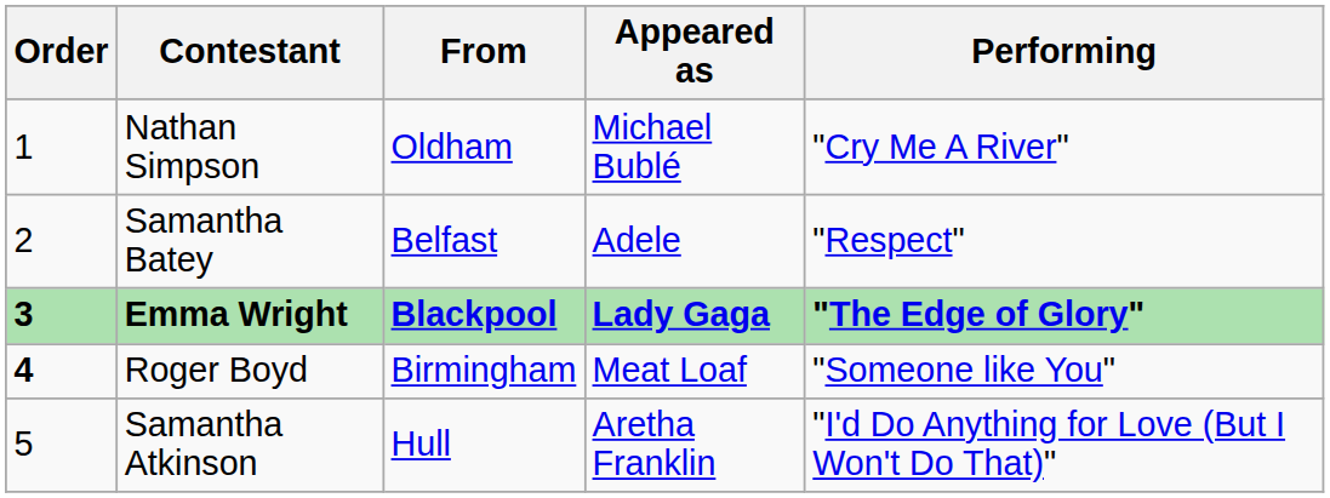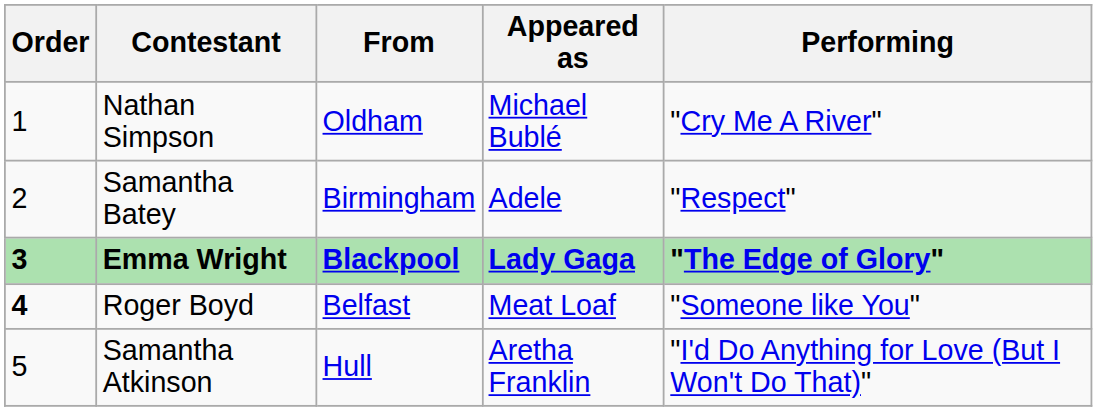 <table class="wikitable">
 <tr>
 <th>Order</th>
 <th>Contestant</th>
 <th>From</th>
 <th>Appeared as</th>
 <th>Performing</th>
 </tr>
 <tr>
 <td>1</td>
 <td>Nathan Simpson</td>
 <td><a href='#'>Oldham</a></td>
 <td><a href='#'>Michael Bublé</a></td>
 <td>"<a href='#'>Cry Me A River</a>"</td>
 </tr>
 <tr>
 <td>2</td>
 <td>Samantha Batey</td>
-<td><a href='#'>Belfast</a></td>
+<td><a href='#'>Birmingham</a></td>
 <td><a href='#'>Adele</a></td>
 <td>"<a href='#'>Respect</a>"</td>
 </tr>
 <tr style="background:#ACE1AF;">
 <td><strong>3</strong></td>
 <td><strong>Emma Wright</strong></td>
 <td><strong><a href='#'>Blackpool</a></strong></td>
 <td><strong><a href='#'>Lady Gaga</a></strong></td>
 <td><strong>"<a href='#'>The Edge of Glory</a>"</strong></td>
 </tr>
 <tr>
 <td><strong>4</strong></td>
 <td>Roger Boyd</td>
-<td><a href='#'>Birmingham</a></td>
+<td><a href='#'>Belfast</a></td>
 <td><a href='#'>Meat Loaf</a></td>
 <td>"<a href='#'>Someone like You</a>"</td>
 </tr>
 <tr>
 <td>5</td>
 <td>Samantha Atkinson</td>
 <td><a href='#'>Hull</a></td>
 <td><a href='#'>Aretha Franklin</a></td>
 <td>"<a href='#'>I'd Do Anything for Love (But I Won't Do That)</a>"</td>
 </tr>
 </table>
